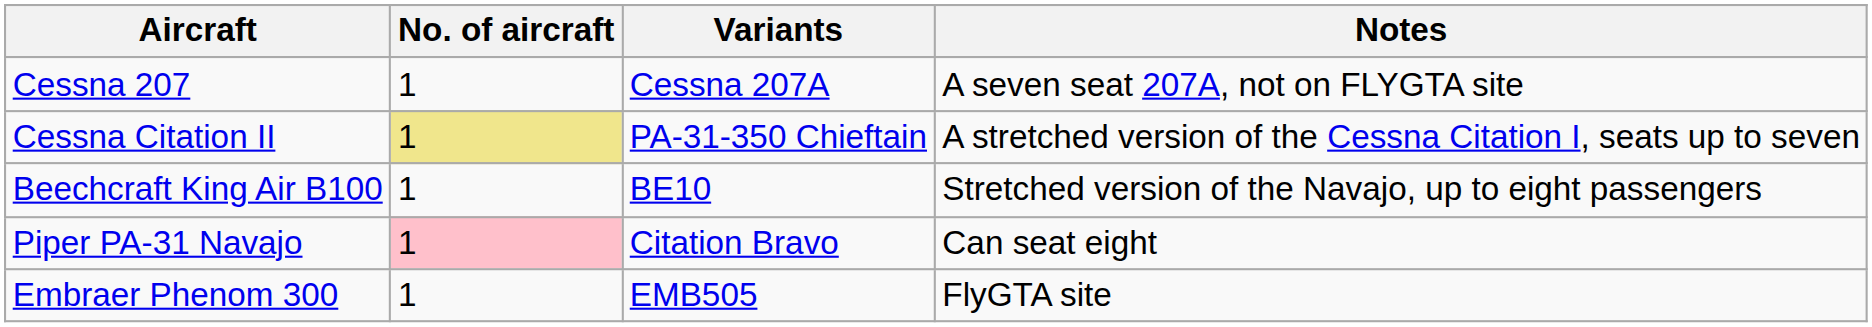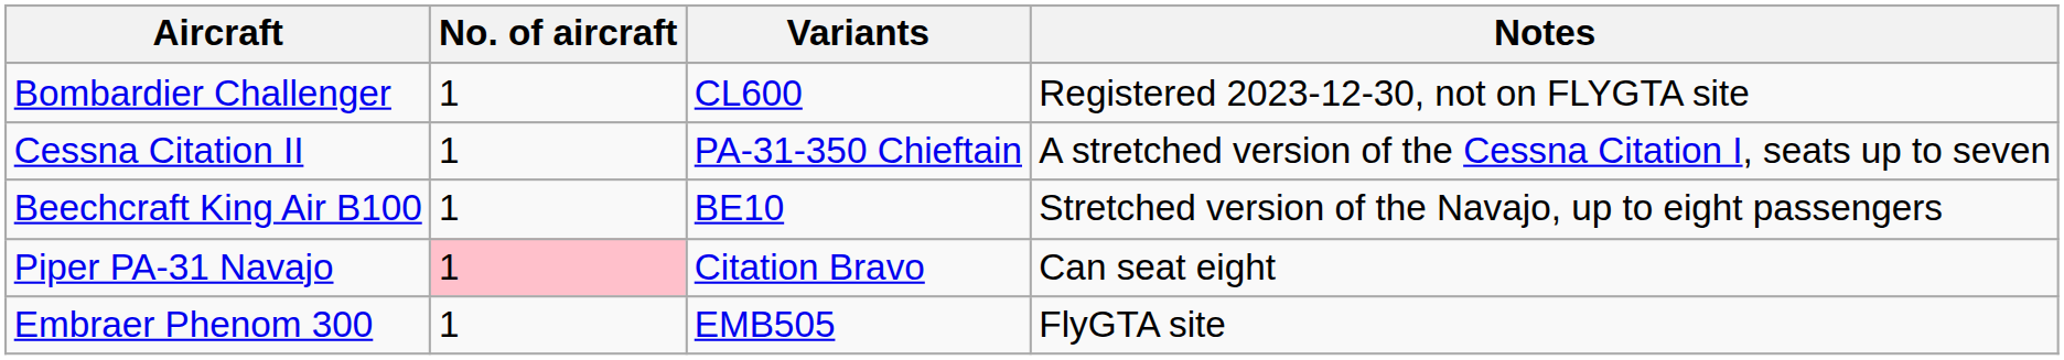 <table class="wikitable">
 <tr>
 <th>Aircraft</th>
 <th>No. of aircraft</th>
 <th>Variants</th>
 <th>Notes</th>
 </tr>
 <tr>
-<td><a href='#'>Cessna 207</a></td>
+<td><a href='#'>Bombardier Challenger</a></td>
 <td>1</td>
-<td><a href='#'>Cessna 207A</a></td>
-<td>A seven seat <a href='#'>207A</a>, not on FLYGTA site</td>
+<td><a href='#'>CL600</a></td>
+<td>Registered 2023-12-30, not on FLYGTA site</td>
 </tr>
 <tr>
 <td><a href='#'>Cessna Citation II</a></td>
-<td style="background: khaki;">1</td>
+<td>1</td>
 <td><a href='#'>PA-31-350 Chieftain</a></td>
 <td>A stretched version of the <a href='#'>Cessna Citation I</a>, seats up to seven</td>
 </tr>
 <tr>
 <td><a href='#'>Beechcraft King Air B100</a></td>
 <td>1</td>
 <td><a href='#'>BE10</a></td>
 <td>Stretched version of the Navajo, up to eight passengers</td>
 </tr>
 <tr>
 <td><a href='#'>Piper PA-31 Navajo</a></td>
 <td style="background: pink;">1</td>
 <td><a href='#'>Citation Bravo</a></td>
 <td>Can seat eight</td>
 </tr>
 <tr>
 <td><a href='#'>Embraer Phenom 300</a></td>
 <td>1</td>
 <td><a href='#'>EMB505</a></td>
 <td>FlyGTA site</td>
 </tr>
 </table>
